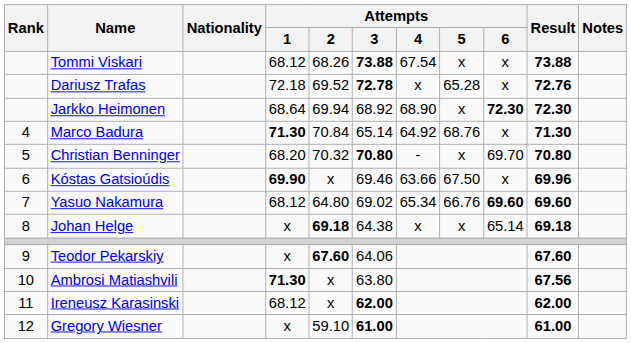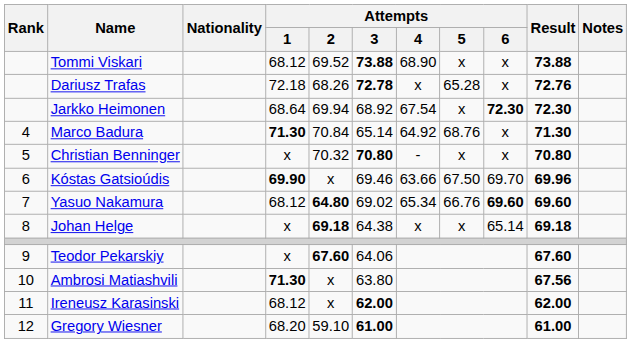 <table class="wikitable sortable" style="text-align:center">
 <tr>
 <th rowspan=2>Rank</th>
 <th rowspan=2>Name</th>
 <th rowspan=2>Nationality</th>
 <th colspan=6>Attempts</th>
 <th rowspan=2>Result</th>
 <th rowspan=2>Notes</th>
 </tr>
 <tr>
 <th>1</th>
 <th>2</th>
 <th>3</th>
 <th>4</th>
 <th>5</th>
 <th>6</th>
 </tr>
 <tr>
 <td></td>
 <td align=left><a href='#'>Tommi Viskari</a></td>
 <td align=left></td>
 <td>68.12</td>
-<td>68.26</td>
+<td>69.52</td>
 <td><strong>73.88</strong></td>
-<td>67.54</td>
+<td>68.90</td>
 <td>x</td>
 <td>x</td>
 <td><strong>73.88</strong></td>
 <td></td>
 </tr>
 <tr>
 <td></td>
 <td align=left><a href='#'>Dariusz Trafas</a></td>
 <td align=left></td>
 <td>72.18</td>
-<td>69.52</td>
+<td>68.26</td>
 <td><strong>72.78</strong></td>
 <td>x</td>
 <td>65.28</td>
 <td>x</td>
 <td><strong>72.76</strong></td>
 <td></td>
 </tr>
 <tr>
 <td></td>
 <td align=left><a href='#'>Jarkko Heimonen</a></td>
 <td align=left></td>
 <td>68.64</td>
 <td>69.94</td>
 <td>68.92</td>
-<td>68.90</td>
+<td>67.54</td>
 <td>x</td>
 <td><strong>72.30</strong></td>
 <td><strong>72.30</strong></td>
 <td></td>
 </tr>
 <tr>
 <td>4</td>
 <td align=left><a href='#'>Marco Badura</a></td>
 <td align=left></td>
 <td><strong>71.30</strong></td>
 <td>70.84</td>
 <td>65.14</td>
 <td>64.92</td>
 <td>68.76</td>
 <td>x</td>
 <td><strong>71.30</strong></td>
 <td></td>
 </tr>
 <tr>
 <td>5</td>
 <td align=left><a href='#'>Christian Benninger</a></td>
 <td align=left></td>
-<td>68.20</td>
+<td>x</td>
 <td>70.32</td>
 <td><strong>70.80</strong></td>
 <td>-</td>
 <td>x</td>
-<td>69.70</td>
+<td>x</td>
 <td><strong>70.80</strong></td>
 <td></td>
 </tr>
 <tr>
 <td>6</td>
 <td align=left><a href='#'>Kóstas Gatsioúdis</a></td>
 <td align=left></td>
 <td><strong>69.90</strong></td>
 <td>x</td>
 <td>69.46</td>
 <td>63.66</td>
 <td>67.50</td>
-<td>x</td>
+<td>69.70</td>
 <td><strong>69.96</strong></td>
 <td></td>
 </tr>
 <tr>
 <td>7</td>
 <td align=left><a href='#'>Yasuo Nakamura</a></td>
 <td align=left></td>
 <td>68.12</td>
-<td>64.80</td>
+<td><strong>64.80</strong></td>
 <td>69.02</td>
 <td>65.34</td>
 <td>66.76</td>
 <td><strong>69.60</strong></td>
 <td><strong>69.60</strong></td>
 <td></td>
 </tr>
 <tr>
 <td>8</td>
 <td align=left><a href='#'>Johan Helge</a></td>
 <td align=left></td>
 <td>x</td>
 <td><strong>69.18</strong></td>
 <td>64.38</td>
 <td>x</td>
 <td>x</td>
 <td>65.14</td>
 <td><strong>69.18</strong></td>
 <td></td>
 </tr>
 <tr>
 <td colspan=11 bgcolor=lightgray></td>
 </tr>
 <tr>
 <td>9</td>
 <td align=left><a href='#'>Teodor Pekarskiy</a></td>
 <td align=left></td>
 <td>x</td>
 <td><strong>67.60</strong></td>
 <td>64.06</td>
 <td colspan=3></td>
 <td><strong>67.60</strong></td>
 <td></td>
 </tr>
 <tr>
 <td>10</td>
 <td align=left><a href='#'>Ambrosi Matiashvili</a></td>
 <td align=left></td>
 <td><strong>71.30</strong></td>
 <td>x</td>
 <td>63.80</td>
 <td colspan=3></td>
 <td><strong>67.56</strong></td>
 <td></td>
 </tr>
 <tr>
 <td>11</td>
 <td align=left><a href='#'>Ireneusz Karasinski</a></td>
 <td align=left></td>
 <td>68.12</td>
 <td>x</td>
 <td><strong>62.00</strong></td>
 <td colspan=3></td>
 <td><strong>62.00</strong></td>
 <td></td>
 </tr>
 <tr>
 <td>12</td>
 <td align=left><a href='#'>Gregory Wiesner</a></td>
 <td align=left></td>
-<td>x</td>
+<td>68.20</td>
 <td>59.10</td>
 <td><strong>61.00</strong></td>
 <td colspan=3></td>
 <td><strong>61.00</strong></td>
 <td></td>
 </tr>
 </table>
